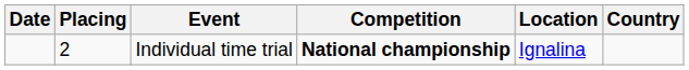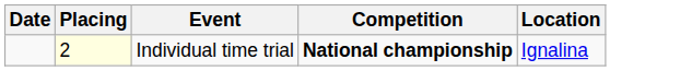 <table class="wikitable sortable">
 <tr>
 <th>Date</th>
 <th>Placing</th>
 <th>Event</th>
 <th>Competition</th>
 <th>Location</th>
-<th>Country</th>
 </tr>
 <tr>
 <td></td>
-<td>2</td>
+<td style="background: lightyellow;">2</td>
 <td>Individual time trial</td>
 <td><strong>National championship</strong></td>
 <td><a href='#'>Ignalina</a></td>
-<td></td>
 </tr>
 </table>
